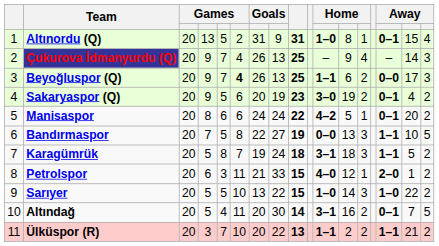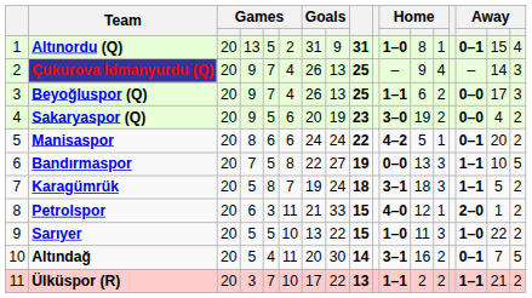 <table class="wikitable" style="text-align: center;">
 <tr>
 <th rowspan=2></th>
 <th rowspan=2>Team</th>
 <th colspan=4>Games</th>
 <th colspan=2>Goals</th>
 <th rowspan=2></th>
 <th rowspan=2></th>
 <th colspan=3>Home</th>
 <th rowspan=2></th>
 <th colspan=3>Away</th>
 </tr>
 <tr>
 <th></th>
 <th></th>
 <th></th>
 <th></th>
 <th></th>
 <th></th>
 <th></th>
 <th></th>
 <th></th>
 <th></th>
 <th></th>
 <th></th>
 </tr>
 <tr>
 <td style="background:#E8FFD8">1</td>
 <td style="text-align:left; background:#E8FFD8"><strong><a href='#'>Altınordu</a> (Q)</strong></td>
 <td style="background:#E8FFD8">20</td>
 <td style="background:#E8FFD8">13</td>
 <td style="background:#E8FFD8">5</td>
 <td style="background:#E8FFD8">2</td>
 <td style="background:#E8FFD8">31</td>
 <td style="background:#E8FFD8">9</td>
 <td style="background:#E8FFD8"><strong>31</strong></td>
 <td style="background:#E8FFD8"></td>
 <td style="background:#E8FFD8"><strong>1–0</strong></td>
 <td style="background:#E8FFD8">8</td>
 <td style="background:#E8FFD8">1</td>
 <td style="background:#E8FFD8"></td>
 <td style="background:#E8FFD8"><strong>0–1</strong></td>
 <td style="background:#E8FFD8">15</td>
 <td style="background:#E8FFD8">4</td>
 </tr>
 <tr>
 <td style="background:#E8FFD8">2</td>
 <td style="background:#339; color:red;"><strong>Çukurova İdmanyurdu (Q)</strong></td>
 <td style="background:#E8FFD8">20</td>
 <td style="background:#E8FFD8">9</td>
 <td style="background:#E8FFD8">7</td>
 <td style="background:#E8FFD8">4</td>
 <td style="background:#E8FFD8">26</td>
 <td style="background:#E8FFD8">13</td>
 <td style="background:#E8FFD8"><strong>25</strong></td>
 <td style="background:#E8FFD8"></td>
 <td style="background:#E8FFD8">–</td>
 <td style="background:#E8FFD8">9</td>
 <td style="background:#E8FFD8">4</td>
 <td style="background:#E8FFD8"></td>
 <td style="background:#E8FFD8">–</td>
 <td style="background:#E8FFD8">14</td>
 <td style="background:#E8FFD8">3</td>
 </tr>
 <tr>
 <td style="background:#E8FFD8">3</td>
 <td style="text-align:left; background:#E8FFD8"><strong><a href='#'>Beyoğluspor</a> (Q)</strong></td>
 <td style="background:#E8FFD8">20</td>
 <td style="background:#E8FFD8">9</td>
 <td style="background:#E8FFD8">7</td>
-<td style="background:#E8FFD8"><strong>4</strong></td>
+<td style="background:#E8FFD8">4</td>
 <td style="background:#E8FFD8">26</td>
 <td style="background:#E8FFD8">13</td>
 <td style="background:#E8FFD8"><strong>25</strong></td>
 <td style="background:#E8FFD8"></td>
 <td style="background:#E8FFD8"><strong>1–1</strong></td>
 <td style="background:#E8FFD8">6</td>
 <td style="background:#E8FFD8">2</td>
 <td style="background:#E8FFD8"></td>
 <td style="background:#E8FFD8"><strong>0–0</strong></td>
 <td style="background:#E8FFD8">17</td>
 <td style="background:#E8FFD8">3</td>
 </tr>
 <tr>
 <td style="background:#E8FFD8">4</td>
 <td style="text-align:left; background:#E8FFD8"><strong><a href='#'>Sakaryaspor</a> (Q)</strong></td>
 <td style="background:#E8FFD8">20</td>
 <td style="background:#E8FFD8">9</td>
 <td style="background:#E8FFD8">5</td>
 <td style="background:#E8FFD8">6</td>
 <td style="background:#E8FFD8">20</td>
 <td style="background:#E8FFD8">19</td>
 <td style="background:#E8FFD8"><strong>23</strong></td>
 <td style="background:#E8FFD8"></td>
 <td style="background:#E8FFD8"><strong>3–0</strong></td>
 <td style="background:#E8FFD8">19</td>
 <td style="background:#E8FFD8">2</td>
 <td style="background:#E8FFD8"></td>
-<td style="background:#E8FFD8"><strong>0–1</strong></td>
+<td style="background:#E8FFD8"><strong>0–0</strong></td>
 <td style="background:#E8FFD8">4</td>
 <td style="background:#E8FFD8">2</td>
 </tr>
 <tr>
 <td>5</td>
 <td align="left"><strong><a href='#'>Manisaspor</a></strong></td>
 <td>20</td>
 <td>8</td>
 <td>6</td>
 <td>6</td>
 <td>24</td>
 <td>24</td>
 <td><strong>22</strong></td>
 <td></td>
 <td><strong>4–2</strong></td>
 <td>5</td>
 <td>1</td>
 <td></td>
 <td><strong>0–1</strong></td>
 <td>20</td>
 <td>2</td>
 </tr>
 <tr>
 <td>6</td>
 <td align="left"><strong><a href='#'>Bandırmaspor</a></strong></td>
 <td>20</td>
 <td>7</td>
 <td>5</td>
 <td>8</td>
 <td>22</td>
 <td>27</td>
 <td><strong>19</strong></td>
 <td></td>
 <td><strong>0–0</strong></td>
 <td>13</td>
 <td>3</td>
 <td></td>
 <td><strong>1–1</strong></td>
 <td>10</td>
 <td>5</td>
 </tr>
 <tr>
 <td>7</td>
 <td align="left"><strong><a href='#'>Karagümrük</a></strong></td>
 <td>20</td>
 <td>5</td>
 <td>8</td>
 <td>7</td>
 <td>19</td>
 <td>24</td>
 <td><strong>18</strong></td>
 <td></td>
 <td><strong>3–1</strong></td>
 <td>18</td>
 <td>3</td>
 <td></td>
 <td><strong>1–1</strong></td>
 <td>5</td>
 <td>2</td>
 </tr>
 <tr>
 <td>8</td>
 <td align="left"><strong><a href='#'>Petrolspor</a></strong></td>
 <td>20</td>
 <td>6</td>
 <td>3</td>
 <td>11</td>
 <td>21</td>
 <td>33</td>
 <td><strong>15</strong></td>
 <td></td>
 <td><strong>4–0</strong></td>
 <td>12</td>
 <td>1</td>
 <td></td>
 <td><strong>2–0</strong></td>
 <td>1</td>
 <td>2</td>
 </tr>
 <tr>
 <td>9</td>
 <td align="left"><strong><a href='#'>Sarıyer</a></strong></td>
 <td>20</td>
 <td>5</td>
 <td>5</td>
 <td>10</td>
 <td>13</td>
 <td>22</td>
 <td><strong>15</strong></td>
 <td></td>
 <td><strong>1–0</strong></td>
-<td>14</td>
+<td>11</td>
 <td>3</td>
 <td></td>
 <td><strong>1–0</strong></td>
 <td>22</td>
 <td>2</td>
 </tr>
 <tr>
 <td>10</td>
 <td align="left"><strong>Altındağ</strong></td>
 <td>20</td>
 <td>5</td>
 <td>4</td>
 <td>11</td>
 <td>20</td>
 <td>30</td>
 <td><strong>14</strong></td>
 <td></td>
 <td><strong>3–1</strong></td>
 <td>16</td>
 <td>2</td>
 <td></td>
 <td><strong>0–1</strong></td>
 <td>7</td>
 <td>5</td>
 </tr>
 <tr>
 <td style="background:#FFCCCC">11</td>
 <td style="text-align:left; background:#FFCCCC"><strong>Ülküspor (R)</strong></td>
 <td style="background:#FFCCCC">20</td>
 <td style="background:#FFCCCC">3</td>
 <td style="background:#FFCCCC">7</td>
 <td style="background:#FFCCCC">10</td>
-<td style="background:#FFCCCC">20</td>
+<td style="background:#FFCCCC">17</td>
 <td style="background:#FFCCCC">22</td>
 <td style="background:#FFCCCC"><strong>13</strong></td>
 <td style="background:#FFCCCC"></td>
 <td style="background:#FFCCCC"><strong>1–1</strong></td>
 <td style="background:#FFCCCC">2</td>
 <td style="background:#FFCCCC">2</td>
 <td style="background:#FFCCCC"></td>
 <td style="background:#FFCCCC"><strong>1–1</strong></td>
 <td style="background:#FFCCCC">21</td>
 <td style="background:#FFCCCC">2</td>
 </tr>
 </table>
